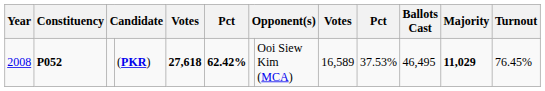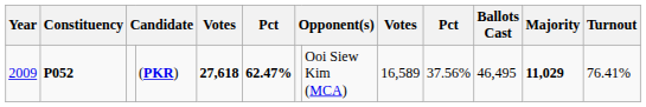 <table class="wikitable" style="margin:0.5em ; font-size:95%">
 <tr>
 <th>Year</th>
 <th>Constituency</th>
 <th colspan=2>Candidate</th>
 <th>Votes</th>
 <th>Pct</th>
 <th colspan=2>Opponent(s)</th>
 <th>Votes</th>
 <th>Pct</th>
 <th>Ballots Cast</th>
 <th>Majority</th>
 <th>Turnout</th>
 </tr>
 <tr>
-<td><a href='#'>2008</a></td>
+<td><a href='#'>2009</a></td>
 <td><strong>P052 </strong></td>
 <td></td>
 <td> (<a href='#'><strong>PKR</strong></a>)</td>
 <td align="right"><strong>27,618</strong></td>
-<td><strong>62.42%</strong></td>
+<td><strong>62.47%</strong></td>
 <td></td>
 <td>Ooi Siew Kim (<a href='#'>MCA</a>)</td>
 <td align="right">16,589</td>
-<td>37.53%</td>
+<td>37.56%</td>
 <td>46,495</td>
 <td><strong>11,029</strong></td>
-<td>76.45%</td>
+<td>76.41%</td>
 </tr>
 </table>
